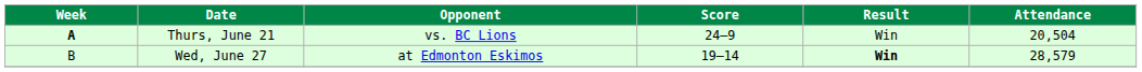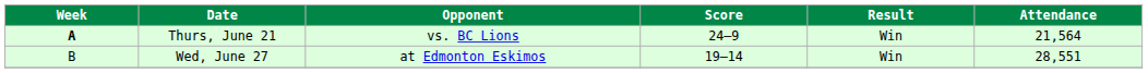 <table class="wikitable sortable">
 <tr>
 <th style="background:#008748;color:White;"  width="8%">Week</th>
 <th style="background:#008748;color:White;"  width="10%">Date</th>
 <th style="background:#008748;color:White;"  width="20%">Opponent</th>
 <th style="background:#008748;color:White;"  width="10%">Score</th>
 <th style="background:#008748;color:White;"  width="10%">Result</th>
 <th style="background:#008748;color:White;"  width="10%">Attendance</th>
 </tr>
 <tr align="center" bgcolor="#ddffdd">
 <td><strong>A</strong></td>
 <td>Thurs, June 21</td>
 <td>vs. <a href='#'>BC Lions</a></td>
 <td>24–9</td>
 <td>Win</td>
-<td>20,504</td>
+<td>21,564</td>
 </tr>
 <tr align="center" bgcolor="#ddffdd">
 <td>B</td>
 <td>Wed, June 27</td>
 <td>at <a href='#'>Edmonton Eskimos</a></td>
 <td>19–14</td>
-<td><strong>Win</strong></td>
-<td>28,579</td>
+<td>Win</td>
+<td>28,551</td>
 </tr>
 <tr>
 </tr>
 </table>
